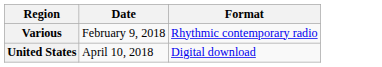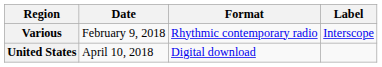 <table class="wikitable plainrowheaders">
 <tr>
 <th scope="col">Region</th>
 <th scope="col">Date</th>
 <th scope="col">Format</th>
+<th scope="col">Label</th>
 </tr>
 <tr>
 <th scope="row">Various</th>
 <td>February 9, 2018</td>
 <td><a href='#'>Rhythmic contemporary radio</a></td>
+<td><a href='#'>Interscope</a></td>
 </tr>
 <tr>
 <th scope="row">United States</th>
 <td>April 10, 2018</td>
 <td><a href='#'>Digital download</a></td>
+<td></td>
 </tr>
 </table>
